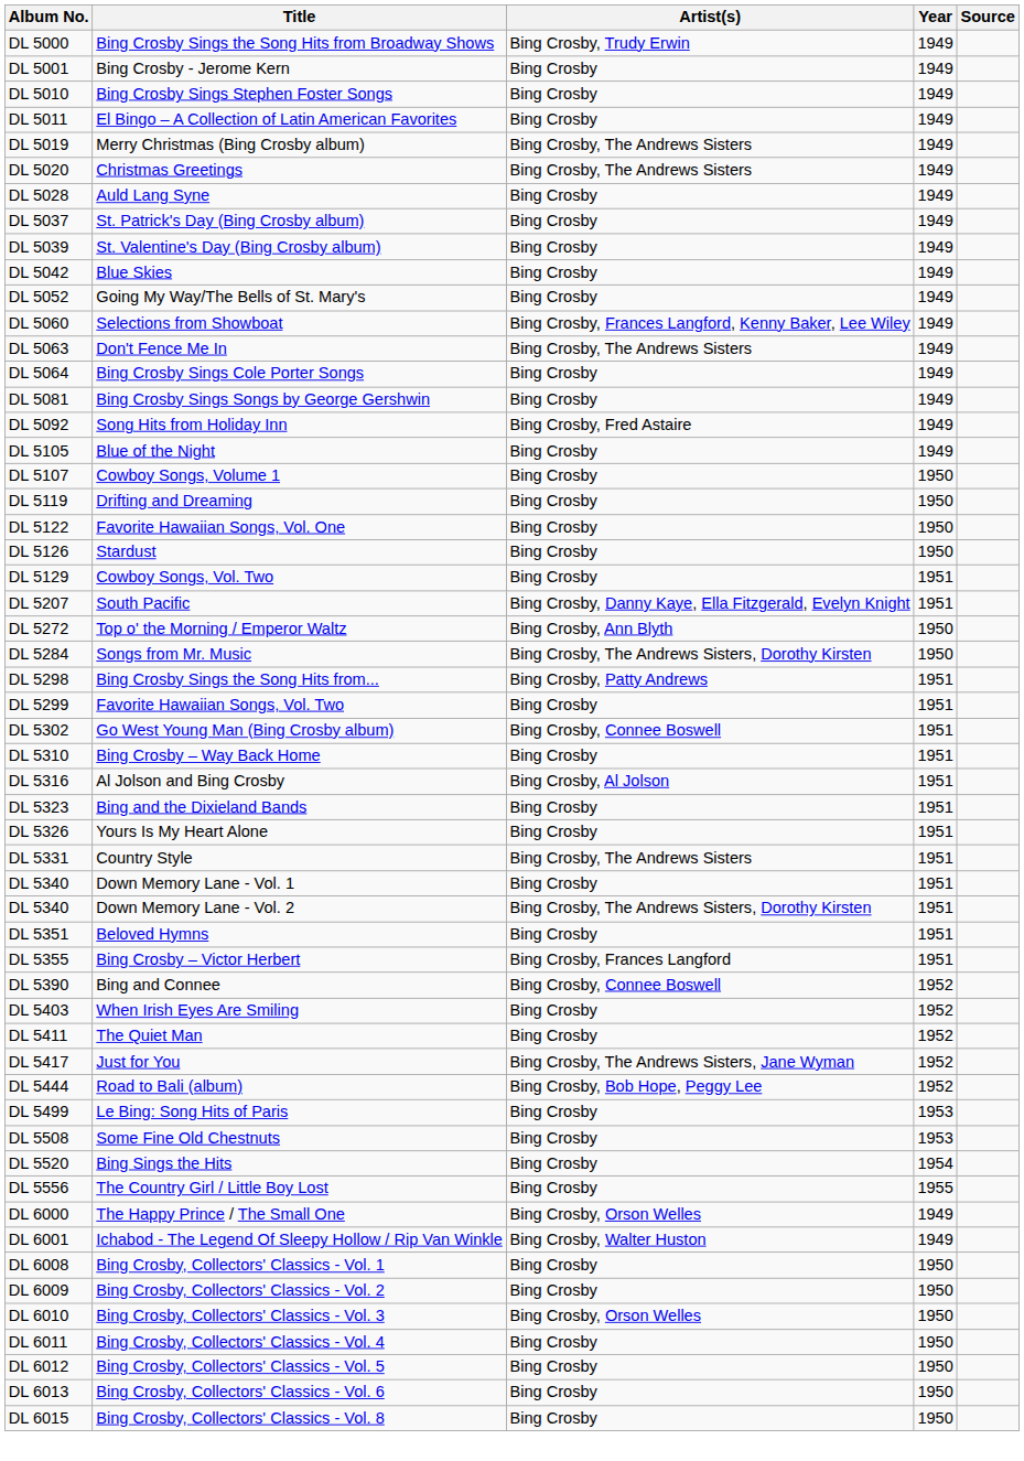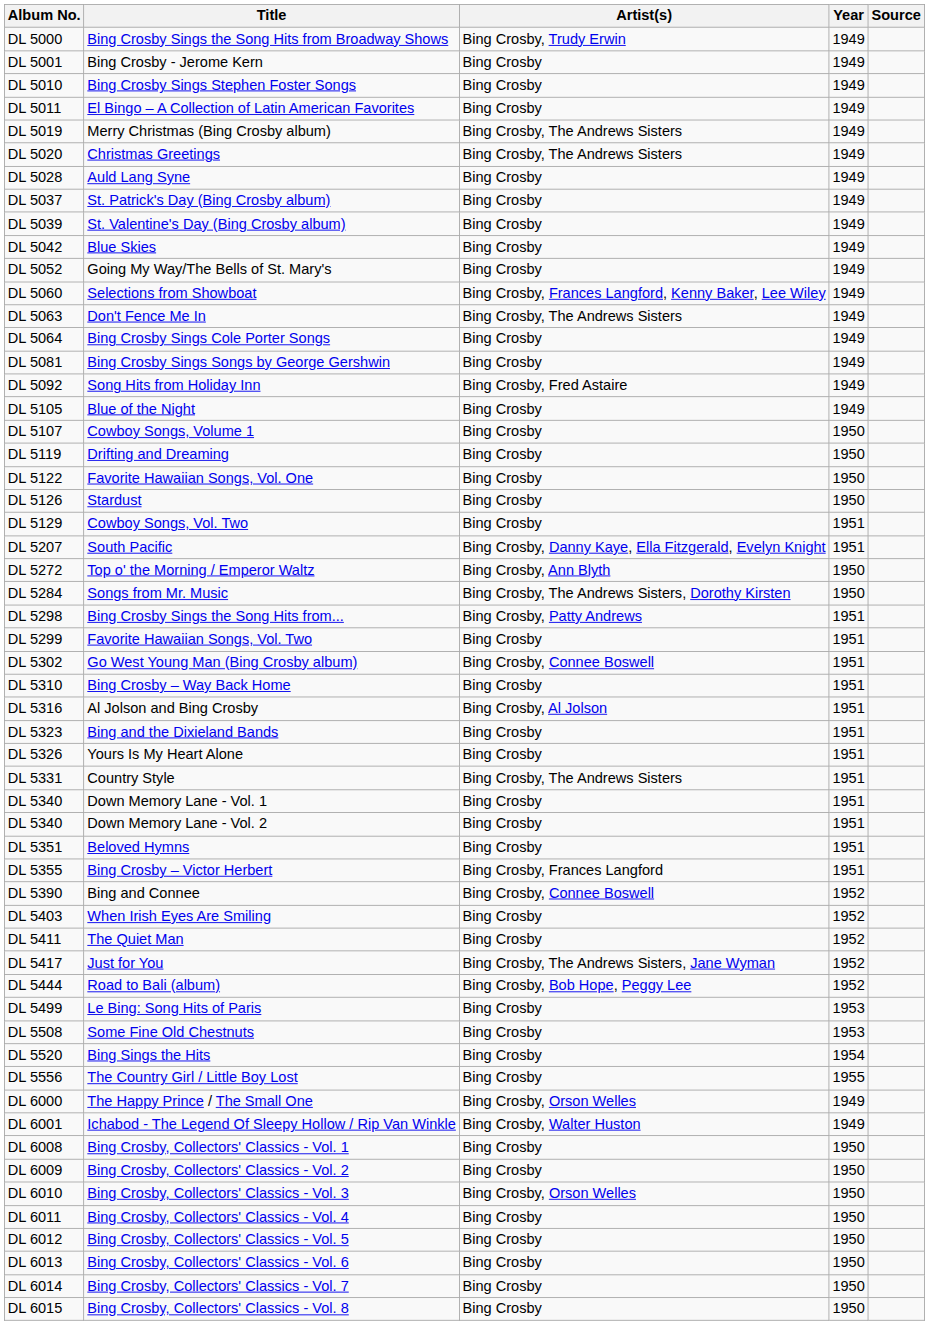 <table class="wikitable sortable">
 <tr>
 <th>Album No.</th>
 <th>Title</th>
 <th>Artist(s)</th>
 <th>Year</th>
 <th>Source</th>
 </tr>
 <tr>
 <td>DL 5000</td>
 <td><a href='#'>Bing Crosby Sings the Song Hits from Broadway Shows</a></td>
 <td>Bing Crosby, <a href='#'>Trudy Erwin</a></td>
 <td>1949</td>
 <td></td>
 </tr>
 <tr>
 <td>DL 5001</td>
 <td>Bing Crosby - Jerome Kern</td>
 <td>Bing Crosby</td>
 <td>1949</td>
 <td></td>
 </tr>
 <tr>
 <td>DL 5010</td>
 <td><a href='#'>Bing Crosby Sings Stephen Foster Songs</a></td>
 <td>Bing Crosby</td>
 <td>1949</td>
 <td></td>
 </tr>
 <tr>
 <td>DL 5011</td>
 <td><a href='#'>El Bingo – A Collection of Latin American Favorites</a></td>
 <td>Bing Crosby</td>
 <td>1949</td>
 <td></td>
 </tr>
 <tr>
 <td>DL 5019</td>
 <td>Merry Christmas (Bing Crosby album)</td>
 <td>Bing Crosby, The Andrews Sisters</td>
 <td>1949</td>
 <td></td>
 </tr>
 <tr>
 <td>DL 5020</td>
 <td><a href='#'>Christmas Greetings</a></td>
 <td>Bing Crosby, The Andrews Sisters</td>
 <td>1949</td>
 <td></td>
 </tr>
 <tr>
 <td>DL 5028</td>
 <td><a href='#'>Auld Lang Syne</a></td>
 <td>Bing Crosby</td>
 <td>1949</td>
 <td></td>
 </tr>
 <tr>
 <td>DL 5037</td>
 <td><a href='#'>St. Patrick's Day (Bing Crosby album)</a></td>
 <td>Bing Crosby</td>
 <td>1949</td>
 <td></td>
 </tr>
 <tr>
 <td>DL 5039</td>
 <td><a href='#'>St. Valentine's Day (Bing Crosby album)</a></td>
 <td>Bing Crosby</td>
 <td>1949</td>
 <td></td>
 </tr>
 <tr>
 <td>DL 5042</td>
 <td><a href='#'>Blue Skies</a></td>
 <td>Bing Crosby</td>
 <td>1949</td>
 <td></td>
 </tr>
 <tr>
 <td>DL 5052</td>
 <td>Going My Way/The Bells of St. Mary's</td>
 <td>Bing Crosby</td>
 <td>1949</td>
 <td></td>
 </tr>
 <tr>
 <td>DL 5060</td>
 <td><a href='#'>Selections from Showboat</a></td>
 <td>Bing Crosby, <a href='#'>Frances Langford</a>, <a href='#'>Kenny Baker</a>, <a href='#'>Lee Wiley</a></td>
 <td>1949</td>
 <td></td>
 </tr>
 <tr>
 <td>DL 5063</td>
 <td><a href='#'>Don't Fence Me In</a></td>
 <td>Bing Crosby, The Andrews Sisters</td>
 <td>1949</td>
 <td></td>
 </tr>
 <tr>
 <td>DL 5064</td>
 <td><a href='#'>Bing Crosby Sings Cole Porter Songs</a></td>
 <td>Bing Crosby</td>
 <td>1949</td>
 <td></td>
 </tr>
 <tr>
 <td>DL 5081</td>
 <td><a href='#'>Bing Crosby Sings Songs by George Gershwin</a></td>
 <td>Bing Crosby</td>
 <td>1949</td>
 <td></td>
 </tr>
 <tr>
 <td>DL 5092</td>
 <td><a href='#'>Song Hits from Holiday Inn</a></td>
 <td>Bing Crosby, Fred Astaire</td>
 <td>1949</td>
 <td></td>
 </tr>
 <tr>
 <td>DL 5105</td>
 <td><a href='#'>Blue of the Night</a></td>
 <td>Bing Crosby</td>
 <td>1949</td>
 <td></td>
 </tr>
 <tr>
 <td>DL 5107</td>
 <td><a href='#'>Cowboy Songs, Volume 1</a></td>
 <td>Bing Crosby</td>
 <td>1950</td>
 <td></td>
 </tr>
 <tr>
 <td>DL 5119</td>
 <td><a href='#'>Drifting and Dreaming</a></td>
 <td>Bing Crosby</td>
 <td>1950</td>
 <td></td>
 </tr>
 <tr>
 <td>DL 5122</td>
 <td><a href='#'>Favorite Hawaiian Songs, Vol. One</a></td>
 <td>Bing Crosby</td>
 <td>1950</td>
 <td></td>
 </tr>
 <tr>
 <td>DL 5126</td>
 <td><a href='#'>Stardust</a></td>
 <td>Bing Crosby</td>
 <td>1950</td>
 <td></td>
 </tr>
 <tr>
 <td>DL 5129</td>
 <td><a href='#'>Cowboy Songs, Vol. Two</a></td>
 <td>Bing Crosby</td>
 <td>1951</td>
 <td></td>
 </tr>
 <tr>
 <td>DL 5207</td>
 <td><a href='#'>South Pacific</a></td>
 <td>Bing Crosby, <a href='#'>Danny Kaye</a>, <a href='#'>Ella Fitzgerald</a>, <a href='#'>Evelyn Knight</a></td>
 <td>1951</td>
 <td></td>
 </tr>
 <tr>
 <td>DL 5272</td>
 <td><a href='#'>Top o' the Morning / Emperor Waltz</a></td>
 <td>Bing Crosby, <a href='#'>Ann Blyth</a></td>
 <td>1950</td>
 <td></td>
 </tr>
 <tr>
 <td>DL 5284</td>
 <td><a href='#'>Songs from Mr. Music</a></td>
 <td>Bing Crosby, The Andrews Sisters, <a href='#'>Dorothy Kirsten</a></td>
 <td>1950</td>
 <td></td>
 </tr>
 <tr>
 <td>DL 5298</td>
 <td><a href='#'>Bing Crosby Sings the Song Hits from...</a></td>
 <td>Bing Crosby, <a href='#'>Patty Andrews</a></td>
 <td>1951</td>
 <td></td>
 </tr>
 <tr>
 <td>DL 5299</td>
 <td><a href='#'>Favorite Hawaiian Songs, Vol. Two</a></td>
 <td>Bing Crosby</td>
 <td>1951</td>
 <td></td>
 </tr>
 <tr>
 <td>DL 5302</td>
 <td><a href='#'>Go West Young Man (Bing Crosby album)</a></td>
 <td>Bing Crosby, <a href='#'>Connee Boswell</a></td>
 <td>1951</td>
 <td></td>
 </tr>
 <tr>
 <td>DL 5310</td>
 <td><a href='#'>Bing Crosby – Way Back Home</a></td>
 <td>Bing Crosby</td>
 <td>1951</td>
 <td></td>
 </tr>
 <tr>
 <td>DL 5316</td>
 <td>Al Jolson and Bing Crosby</td>
 <td>Bing Crosby, <a href='#'>Al Jolson</a></td>
 <td>1951</td>
 <td></td>
 </tr>
 <tr>
 <td>DL 5323</td>
 <td><a href='#'>Bing and the Dixieland Bands</a></td>
 <td>Bing Crosby</td>
 <td>1951</td>
 <td></td>
 </tr>
 <tr>
 <td>DL 5326</td>
 <td>Yours Is My Heart Alone</td>
 <td>Bing Crosby</td>
 <td>1951</td>
 <td></td>
 </tr>
 <tr>
 <td>DL 5331</td>
 <td>Country Style</td>
 <td>Bing Crosby, The Andrews Sisters</td>
 <td>1951</td>
 <td></td>
 </tr>
 <tr>
 <td>DL 5340</td>
 <td>Down Memory Lane - Vol. 1</td>
 <td>Bing Crosby</td>
 <td>1951</td>
 <td></td>
 </tr>
 <tr>
 <td>DL 5340</td>
 <td>Down Memory Lane - Vol. 2</td>
-<td>Bing Crosby, The Andrews Sisters, <a href='#'>Dorothy Kirsten</a></td>
+<td>Bing Crosby</td>
 <td>1951</td>
 <td></td>
 </tr>
 <tr>
 <td>DL 5351</td>
 <td><a href='#'>Beloved Hymns</a></td>
 <td>Bing Crosby</td>
 <td>1951</td>
 <td></td>
 </tr>
 <tr>
 <td>DL 5355</td>
 <td><a href='#'>Bing Crosby – Victor Herbert</a></td>
 <td>Bing Crosby, Frances Langford</td>
 <td>1951</td>
 <td></td>
 </tr>
 <tr>
 <td>DL 5390</td>
 <td>Bing and Connee</td>
 <td>Bing Crosby, <a href='#'>Connee Boswell</a></td>
 <td>1952</td>
 <td></td>
 </tr>
 <tr>
 <td>DL 5403</td>
 <td><a href='#'>When Irish Eyes Are Smiling</a></td>
 <td>Bing Crosby</td>
 <td>1952</td>
 <td></td>
 </tr>
 <tr>
 <td>DL 5411</td>
 <td><a href='#'>The Quiet Man</a></td>
 <td>Bing Crosby</td>
 <td>1952</td>
 <td></td>
 </tr>
 <tr>
 <td>DL 5417</td>
 <td><a href='#'>Just for You</a></td>
 <td>Bing Crosby, The Andrews Sisters, <a href='#'>Jane Wyman</a></td>
 <td>1952</td>
 <td></td>
 </tr>
 <tr>
 <td>DL 5444</td>
 <td><a href='#'>Road to Bali (album)</a></td>
 <td>Bing Crosby, <a href='#'>Bob Hope</a>, <a href='#'>Peggy Lee</a></td>
 <td>1952</td>
 <td></td>
 </tr>
 <tr>
 <td>DL 5499</td>
 <td><a href='#'>Le Bing: Song Hits of Paris</a></td>
 <td>Bing Crosby</td>
 <td>1953</td>
 <td></td>
 </tr>
 <tr>
 <td>DL 5508</td>
 <td><a href='#'>Some Fine Old Chestnuts</a></td>
 <td>Bing Crosby</td>
 <td>1953</td>
 <td></td>
 </tr>
 <tr>
 <td>DL 5520</td>
 <td><a href='#'>Bing Sings the Hits</a></td>
 <td>Bing Crosby</td>
 <td>1954</td>
 <td></td>
 </tr>
 <tr>
 <td>DL 5556</td>
 <td><a href='#'>The Country Girl / Little Boy Lost</a></td>
 <td>Bing Crosby</td>
 <td>1955</td>
 <td></td>
 </tr>
 <tr>
 <td>DL 6000</td>
 <td><a href='#'>The Happy Prince</a> / <a href='#'>The Small One</a></td>
 <td>Bing Crosby, <a href='#'>Orson Welles</a></td>
 <td>1949</td>
 <td></td>
 </tr>
 <tr>
 <td>DL 6001</td>
 <td><a href='#'>Ichabod - The Legend Of Sleepy Hollow / Rip Van Winkle</a></td>
 <td>Bing Crosby, <a href='#'>Walter Huston</a></td>
 <td>1949</td>
 <td></td>
 </tr>
 <tr>
 <td>DL 6008</td>
 <td><a href='#'>Bing Crosby, Collectors' Classics - Vol. 1</a></td>
 <td>Bing Crosby</td>
 <td>1950</td>
 <td></td>
 </tr>
 <tr>
 <td>DL 6009</td>
 <td><a href='#'>Bing Crosby, Collectors' Classics - Vol. 2</a></td>
 <td>Bing Crosby</td>
 <td>1950</td>
 <td></td>
 </tr>
 <tr>
 <td>DL 6010</td>
 <td><a href='#'>Bing Crosby, Collectors' Classics - Vol. 3</a></td>
 <td>Bing Crosby, <a href='#'>Orson Welles</a></td>
 <td>1950</td>
 <td></td>
 </tr>
 <tr>
 <td>DL 6011</td>
 <td><a href='#'>Bing Crosby, Collectors' Classics - Vol. 4</a></td>
 <td>Bing Crosby</td>
 <td>1950</td>
 <td></td>
 </tr>
 <tr>
 <td>DL 6012</td>
 <td><a href='#'>Bing Crosby, Collectors' Classics - Vol. 5</a></td>
 <td>Bing Crosby</td>
 <td>1950</td>
 <td></td>
 </tr>
 <tr>
 <td>DL 6013</td>
 <td><a href='#'>Bing Crosby, Collectors' Classics - Vol. 6</a></td>
 <td>Bing Crosby</td>
 <td>1950</td>
 <td></td>
 </tr>
 <tr>
+<td>DL 6014</td>
+<td><a href='#'>Bing Crosby, Collectors' Classics - Vol. 7</a></td>
+<td>Bing Crosby</td>
+<td>1950</td>
+<td></td>
+</tr>
+<tr>
 <td>DL 6015</td>
 <td><a href='#'>Bing Crosby, Collectors' Classics - Vol. 8</a></td>
 <td>Bing Crosby</td>
 <td>1950</td>
 <td></td>
 </tr>
 </table>
